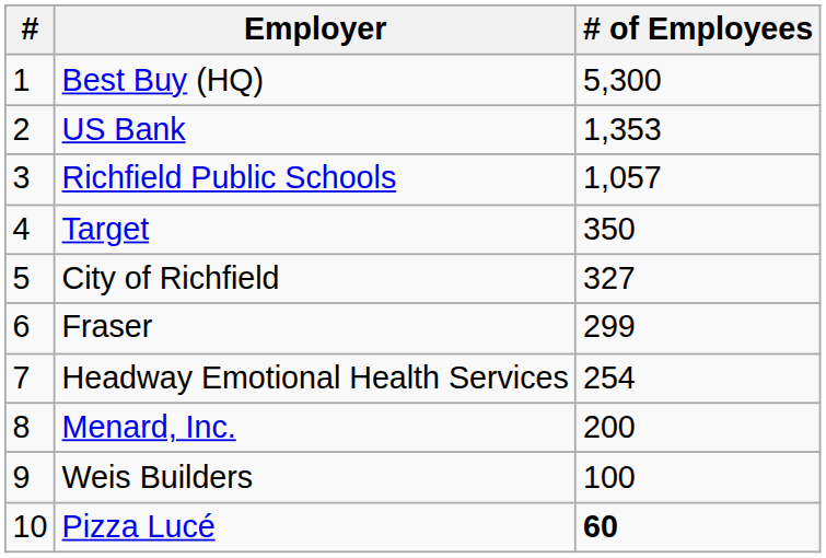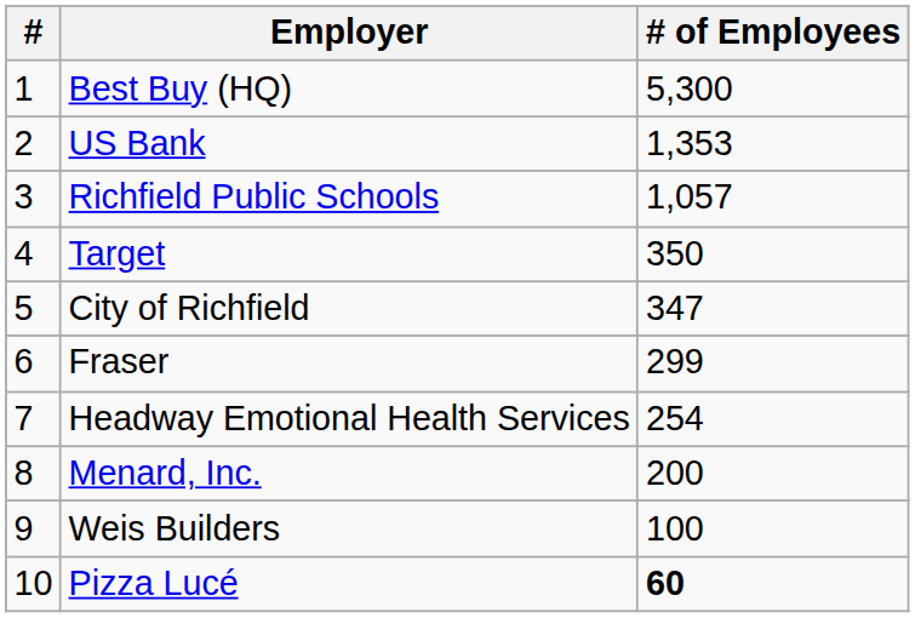 <table class="wikitable">
 <tr>
 <th>#</th>
 <th>Employer</th>
 <th># of Employees</th>
 </tr>
 <tr>
 <td>1</td>
 <td><a href='#'>Best Buy</a> (HQ)</td>
 <td>5,300</td>
 </tr>
 <tr>
 <td>2</td>
 <td><a href='#'>US Bank</a></td>
 <td>1,353</td>
 </tr>
 <tr>
 <td>3</td>
 <td><a href='#'>Richfield Public Schools</a></td>
 <td>1,057</td>
 </tr>
 <tr>
 <td>4</td>
 <td><a href='#'>Target</a></td>
 <td>350</td>
 </tr>
 <tr>
 <td>5</td>
 <td>City of Richfield</td>
-<td>327</td>
+<td>347</td>
 </tr>
 <tr>
 <td>6</td>
 <td>Fraser</td>
 <td>299</td>
 </tr>
 <tr>
 <td>7</td>
 <td>Headway Emotional Health Services</td>
 <td>254</td>
 </tr>
 <tr>
 <td>8</td>
 <td><a href='#'>Menard, Inc.</a></td>
 <td>200</td>
 </tr>
 <tr>
 <td>9</td>
 <td>Weis Builders</td>
 <td>100</td>
 </tr>
 <tr>
 <td>10</td>
 <td><a href='#'>Pizza Lucé</a></td>
 <td><strong>60</strong></td>
 </tr>
 </table>
